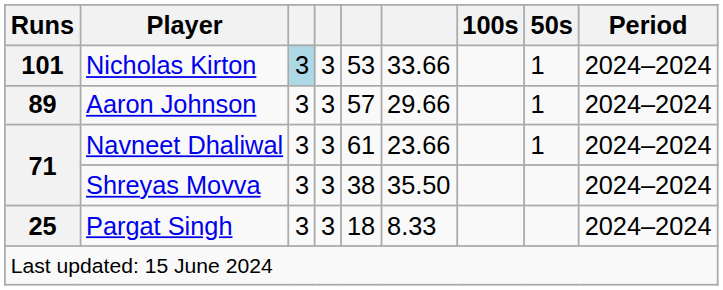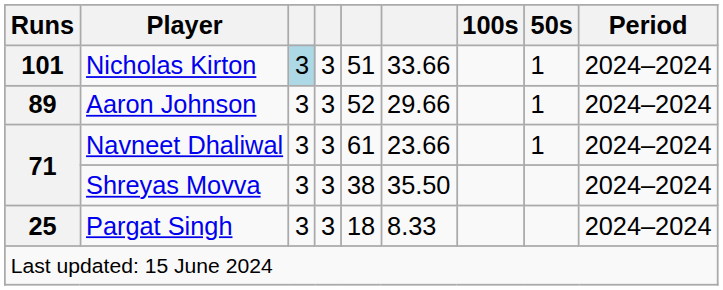 <table class="wikitable"style="font-size: 90%">
 <tr>
 <th>Runs</th>
 <th>Player</th>
 <th></th>
 <th></th>
 <th></th>
 <th></th>
 <th>100s</th>
 <th>50s</th>
 <th>Period</th>
 </tr>
 <tr>
 <th>101</th>
 <td><a href='#'>Nicholas Kirton</a></td>
 <td style="background: lightblue;">3</td>
 <td>3</td>
-<td>53</td>
+<td>51</td>
 <td>33.66</td>
 <td></td>
 <td>1</td>
 <td>2024–2024</td>
 </tr>
 <tr>
 <th>89</th>
 <td><a href='#'>Aaron Johnson</a></td>
 <td>3</td>
 <td>3</td>
-<td>57</td>
+<td>52</td>
 <td>29.66</td>
 <td></td>
 <td>1</td>
 <td>2024–2024</td>
 </tr>
 <tr>
 <th rowspan="2">71</th>
 <td><a href='#'>Navneet Dhaliwal</a></td>
 <td>3</td>
 <td>3</td>
 <td>61</td>
 <td>23.66</td>
 <td></td>
 <td>1</td>
 <td>2024–2024</td>
 </tr>
 <tr>
 <td><a href='#'>Shreyas Movva</a></td>
 <td>3</td>
 <td>3</td>
 <td>38</td>
 <td>35.50</td>
 <td></td>
 <td></td>
 <td>2024–2024</td>
 </tr>
 <tr>
 <th>25</th>
 <td><a href='#'>Pargat Singh</a></td>
 <td>3</td>
 <td>3</td>
 <td>18</td>
 <td>8.33</td>
 <td></td>
 <td></td>
 <td>2024–2024</td>
 </tr>
 <tr>
 <td colspan="9"><small>Last updated: 15 June 2024</small></td>
 </tr>
 </table>
